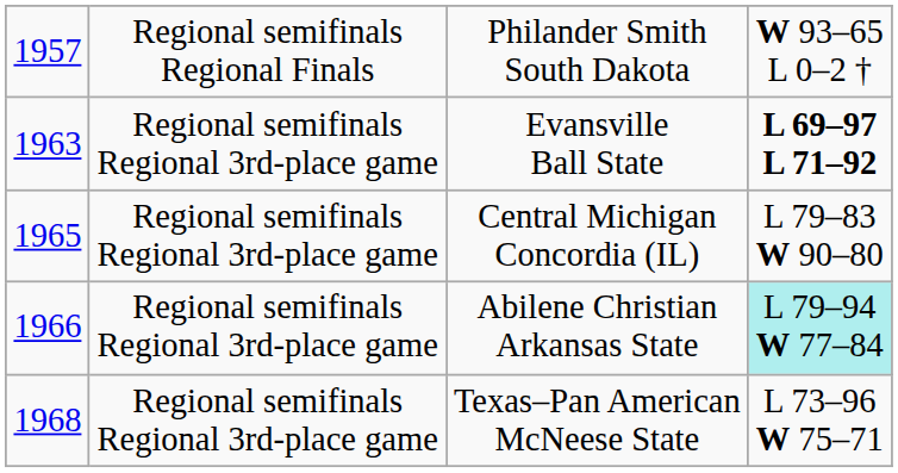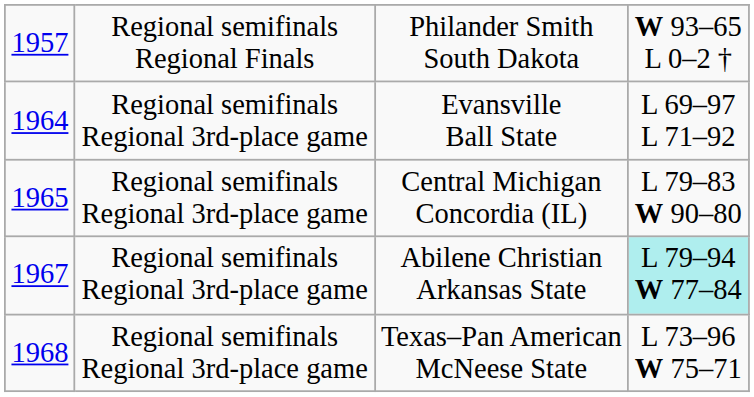 <table class="wikitable">
 <tr align="center">
 <td><a href='#'>1957</a></td>
 <td>Regional semifinals<br>Regional Finals</td>
 <td>Philander Smith<br>South Dakota</td>
 <td><strong>W</strong> 93–65<br>L 0–2 †</td>
 </tr>
 <tr align="center">
-<td><a href='#'>1963</a></td>
+<td><a href='#'>1964</a></td>
 <td>Regional semifinals<br>Regional 3rd-place game</td>
 <td>Evansville<br>Ball State</td>
-<td><strong>L 69–97<br>L 71–92</strong></td>
+<td>L 69–97<br>L 71–92</td>
 </tr>
 <tr align="center">
 <td><a href='#'>1965</a></td>
 <td>Regional semifinals<br>Regional 3rd-place game</td>
 <td>Central Michigan<br>Concordia (IL)</td>
 <td>L 79–83<br><strong>W</strong> 90–80</td>
 </tr>
 <tr align="center">
-<td><a href='#'>1966</a></td>
+<td><a href='#'>1967</a></td>
 <td>Regional semifinals<br>Regional 3rd-place game</td>
 <td>Abilene Christian<br>Arkansas State</td>
 <td style="background: paleturquoise;">L 79–94<br><strong>W</strong> 77–84</td>
 </tr>
 <tr align="center">
 <td><a href='#'>1968</a></td>
 <td>Regional semifinals<br>Regional 3rd-place game</td>
 <td>Texas–Pan American<br>McNeese State</td>
 <td>L 73–96<br><strong>W</strong> 75–71</td>
 </tr>
 </table>
